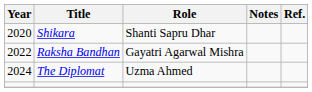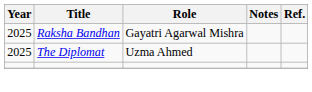 <table class="wikitable sortable">
 <tr>
 <th>Year</th>
 <th>Title</th>
 <th>Role</th>
 <th>Notes</th>
 <th>Ref.</th>
 </tr>
 <tr>
-<td>2020</td>
-<td><em><a href='#'>Shikara</a></em></td>
-<td>Shanti Sapru Dhar</td>
-<td></td>
-<td></td>
-</tr>
-<tr>
-<td>2022</td>
+<td>2025</td>
 <td><a href='#'><em>Raksha Bandhan</em></a></td>
 <td>Gayatri Agarwal Mishra</td>
 <td></td>
 <td></td>
 </tr>
 <tr>
-<td>2024</td>
+<td>2025</td>
 <td><em><a href='#'>The Diplomat</a></em></td>
 <td>Uzma Ahmed</td>
 <td></td>
 <td></td>
 </tr>
 <tr>
 <td></td>
 <td></td>
 <td></td>
 <td></td>
 <td></td>
 </tr>
 <tr>
 </tr>
 </table>
